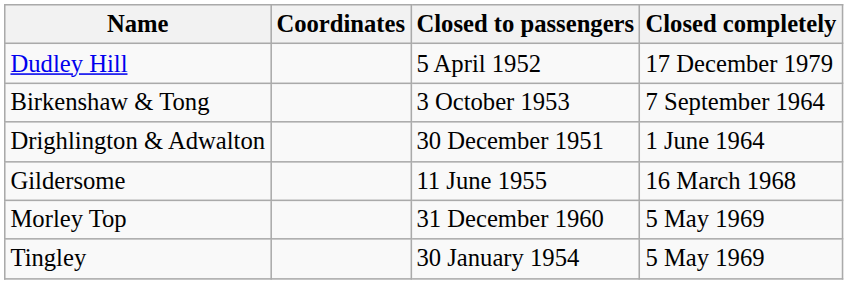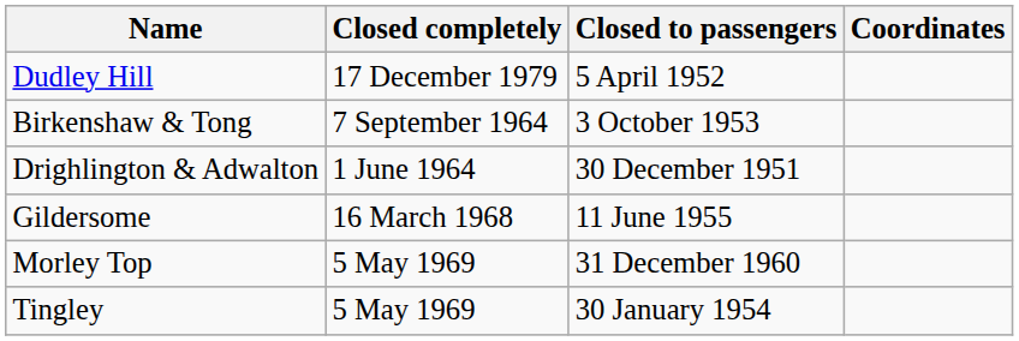 <table class="wikitable">
 <tr>
 <th>Name</th>
+<th>Closed completely</th>
+<th>Closed to passengers</th>
 <th>Coordinates</th>
-<th>Closed to passengers</th>
-<th>Closed completely</th>
 </tr>
 <tr>
 <td><a href='#'>Dudley Hill</a></td>
+<td>17 December 1979</td>
+<td>5 April 1952</td>
 <td></td>
-<td>5 April 1952</td>
-<td>17 December 1979</td>
 </tr>
 <tr>
 <td>Birkenshaw & Tong</td>
+<td>7 September 1964</td>
+<td>3 October 1953</td>
 <td></td>
-<td>3 October 1953</td>
-<td>7 September 1964</td>
 </tr>
 <tr>
 <td>Drighlington & Adwalton</td>
+<td>1 June 1964</td>
+<td>30 December 1951</td>
 <td></td>
-<td>30 December 1951</td>
-<td>1 June 1964</td>
 </tr>
 <tr>
 <td>Gildersome</td>
+<td>16 March 1968</td>
+<td>11 June 1955</td>
 <td></td>
-<td>11 June 1955</td>
-<td>16 March 1968</td>
 </tr>
 <tr>
 <td>Morley Top</td>
+<td>5 May 1969</td>
+<td>31 December 1960</td>
 <td></td>
-<td>31 December 1960</td>
-<td>5 May 1969</td>
 </tr>
 <tr>
 <td>Tingley</td>
+<td>5 May 1969</td>
+<td>30 January 1954</td>
 <td></td>
-<td>30 January 1954</td>
-<td>5 May 1969</td>
 </tr>
 </table>
